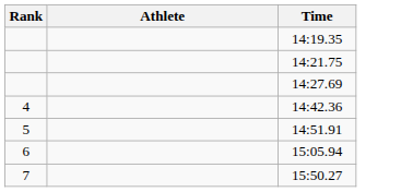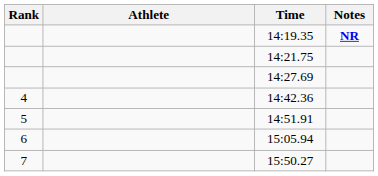 <table class="wikitable sortable" style="text-align:center">
 <tr>
 <th width=40>Rank</th>
 <th width=250>Athlete</th>
 <th width=80>Time</th>
+<th width=50>Notes</th>
 </tr>
 <tr>
 <td></td>
 <td align=left></td>
 <td>14:19.35</td>
+<td><strong><a href='#'>NR</a></strong></td>
 </tr>
 <tr>
 <td></td>
 <td align=left></td>
 <td>14:21.75</td>
+<td></td>
 </tr>
 <tr>
 <td></td>
 <td align=left></td>
 <td>14:27.69</td>
+<td></td>
 </tr>
 <tr>
 <td>4</td>
 <td align=left></td>
 <td>14:42.36</td>
+<td></td>
 </tr>
 <tr>
 <td>5</td>
 <td align=left></td>
 <td>14:51.91</td>
+<td></td>
 </tr>
 <tr>
 <td>6</td>
 <td align=left></td>
 <td>15:05.94</td>
+<td></td>
 </tr>
 <tr>
 <td>7</td>
 <td align=left></td>
 <td>15:50.27</td>
+<td></td>
 </tr>
 </table>
